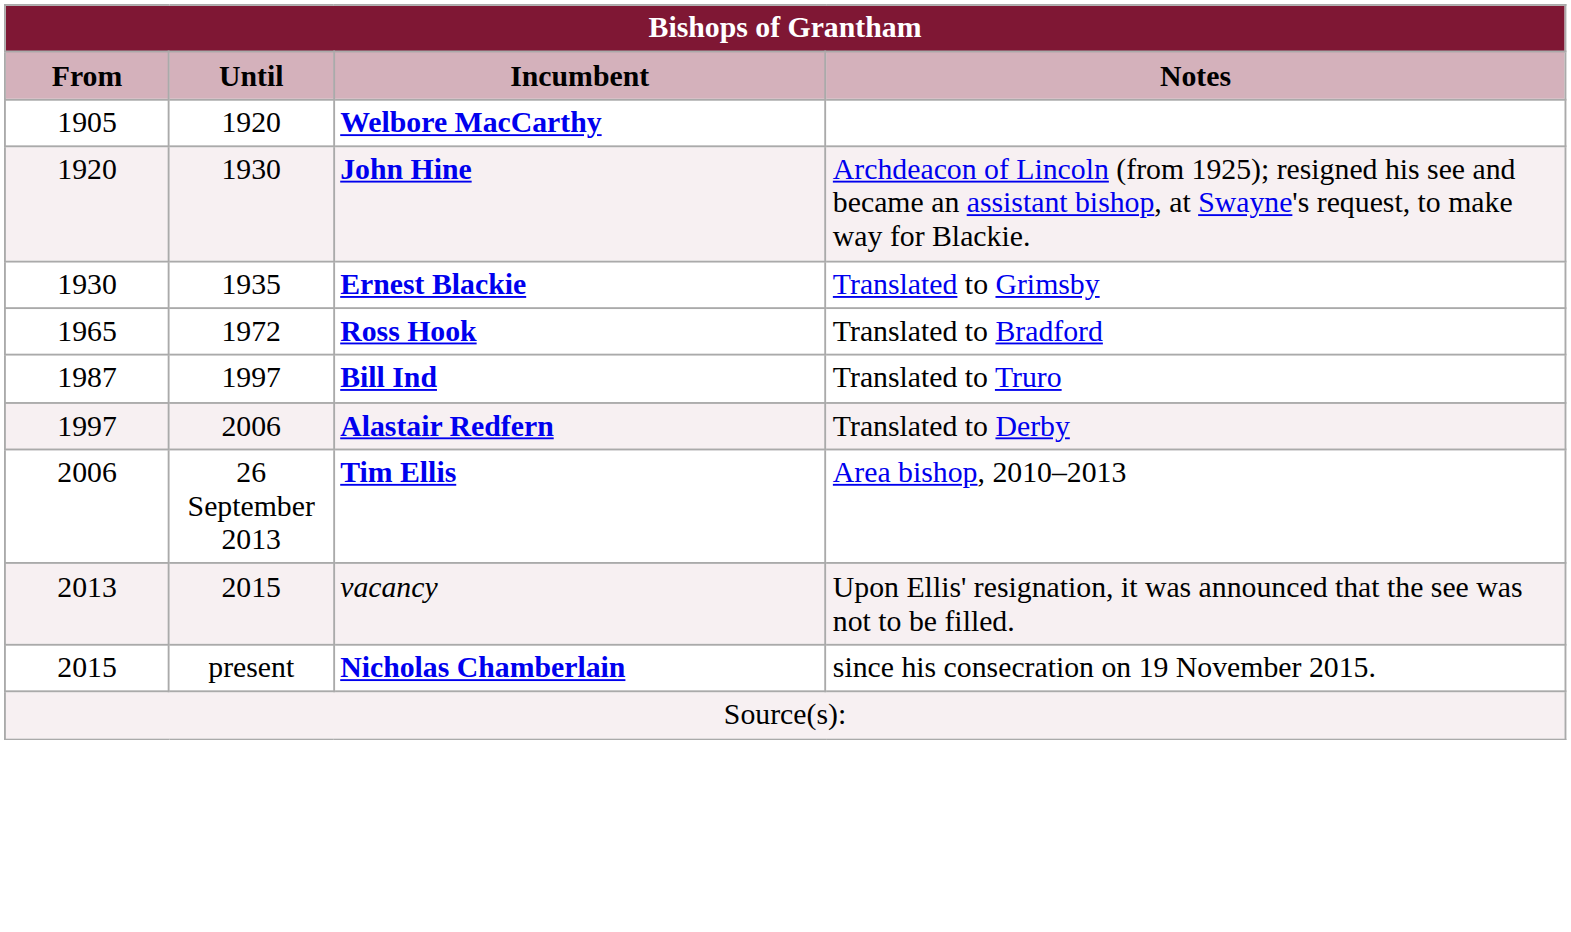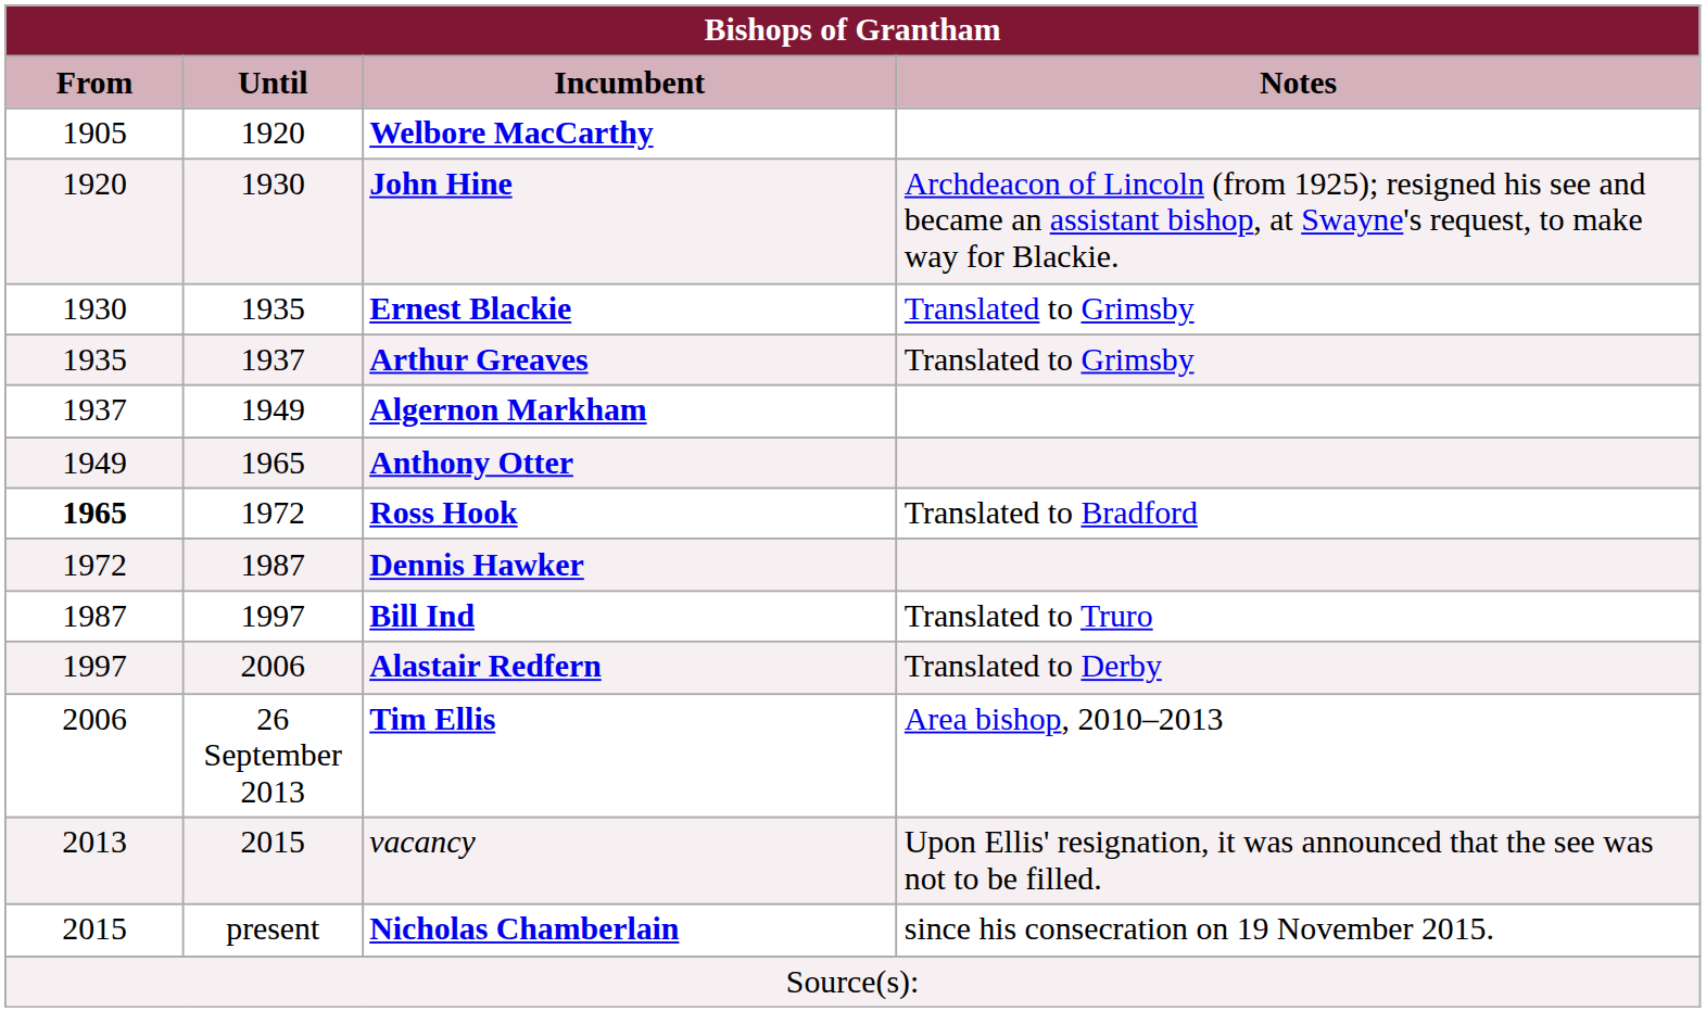 <table class="wikitable" style="width:95%;" border="1" cellpadding="2">
 <tr>
 <th colspan="4" style="background-color: #7F1734; color: white;">Bishops of Grantham</th>
 </tr>
 <tr valign=top>
 <th style="background-color:#D4B1BB" width="10%">From</th>
 <th style="background-color:#D4B1BB" width="10%">Until</th>
 <th style="background-color:#D4B1BB" width="30%">Incumbent</th>
 <th style="background-color:#D4B1BB" width="45%">Notes</th>
 </tr>
 <tr valign=top bgcolor="white">
 <td align="center">1905</td>
 <td align="center">1920</td>
 <td><strong><a href='#'>Welbore MacCarthy</a></strong></td>
 <td></td>
 </tr>
 <tr valign=top bgcolor="#F7F0F2">
 <td align="center">1920</td>
 <td align="center">1930</td>
 <td><strong><a href='#'>John Hine</a></strong></td>
 <td><a href='#'>Archdeacon of Lincoln</a> (from 1925); resigned his see and became an <a href='#'>assistant bishop</a>, at <a href='#'>Swayne</a>'s request, to make way for Blackie.</td>
 </tr>
 <tr valign=top bgcolor="white">
 <td align="center">1930</td>
 <td align="center">1935</td>
 <td><strong><a href='#'>Ernest Blackie</a></strong></td>
 <td><a href='#'>Translated</a> to <a href='#'>Grimsby</a></td>
 </tr>
+<tr valign=top bgcolor="#F7F0F2">
+<td align="center">1935</td>
+<td align="center">1937</td>
+<td><strong><a href='#'>Arthur Greaves</a></strong></td>
+<td>Translated to <a href='#'>Grimsby</a></td>
+</tr>
 <tr valign=top bgcolor="white">
+<td align="center">1937</td>
+<td align="center">1949</td>
+<td><strong><a href='#'>Algernon Markham</a></strong></td>
+<td></td>
+</tr>
+<tr valign=top bgcolor="#F7F0F2">
+<td align="center">1949</td>
 <td align="center">1965</td>
+<td><strong><a href='#'>Anthony Otter</a></strong></td>
+<td></td>
+</tr>
+<tr valign=top bgcolor="white">
+<td align="center"><strong>1965</strong></td>
 <td align="center">1972</td>
 <td><strong><a href='#'>Ross Hook</a></strong></td>
 <td>Translated to <a href='#'>Bradford</a></td>
+</tr>
+<tr valign=top bgcolor="#F7F0F2">
+<td align="center">1972</td>
+<td align="center">1987</td>
+<td><strong><a href='#'>Dennis Hawker</a></strong></td>
+<td></td>
 </tr>
 <tr valign=top bgcolor="white">
 <td align="center">1987</td>
 <td align="center">1997</td>
 <td><strong><a href='#'>Bill Ind</a></strong></td>
 <td>Translated to <a href='#'>Truro</a></td>
 </tr>
 <tr valign=top bgcolor="#F7F0F2">
 <td align="center">1997</td>
 <td align="center">2006</td>
 <td><strong><a href='#'>Alastair Redfern</a></strong></td>
 <td>Translated to <a href='#'>Derby</a></td>
 </tr>
 <tr valign=top bgcolor="white">
 <td align="center">2006</td>
 <td align="center">26 September 2013</td>
 <td><strong><a href='#'>Tim Ellis</a></strong></td>
 <td><a href='#'>Area bishop</a>, 2010–2013</td>
 </tr>
 <tr valign=top bgcolor="#F7F0F2">
 <td align="center">2013</td>
 <td align="center">2015</td>
 <td><em>vacancy</em></td>
 <td>Upon Ellis' resignation, it was announced that the see was not to be filled.</td>
 </tr>
 <tr valign=top bgcolor="white">
 <td align="center">2015</td>
 <td align="center">present</td>
 <td><strong><a href='#'>Nicholas Chamberlain</a></strong></td>
 <td>since his consecration on 19 November 2015.</td>
 </tr>
 <tr valign=top bgcolor="#F7F0F2">
 <td align="center" colspan="4">Source(s):</td>
 </tr>
 </table>
